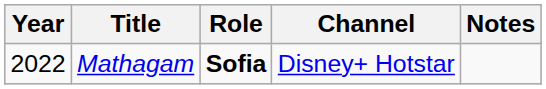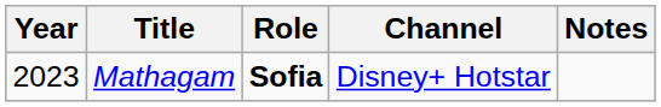 <table class="wikitable">
 <tr>
 <th>Year</th>
 <th>Title</th>
 <th>Role</th>
 <th>Channel</th>
 <th>Notes</th>
 </tr>
 <tr>
-<td>2022</td>
+<td>2023</td>
 <td><em><a href='#'>Mathagam</a></em></td>
 <td><strong>Sofia</strong></td>
 <td><a href='#'>Disney+ Hotstar</a></td>
 <td></td>
 </tr>
 </table>
